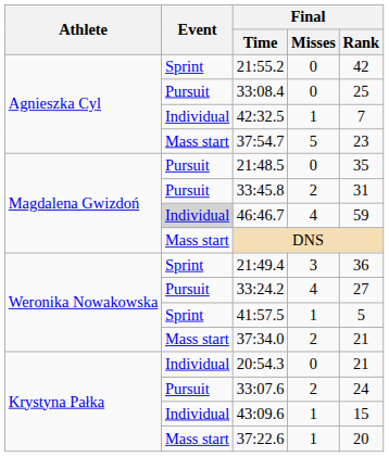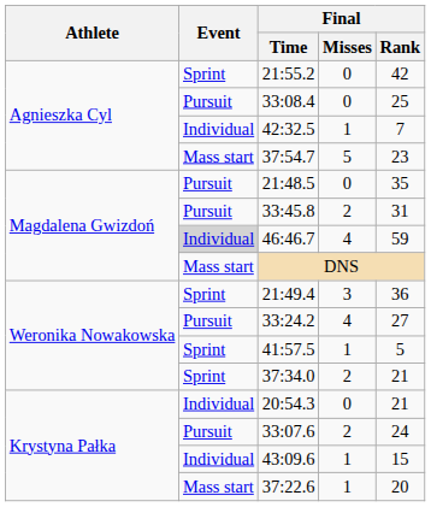 <table class="wikitable">
 <tr>
 <th rowspan="2">Athlete</th>
 <th rowspan="2">Event</th>
 <th colspan="3">Final</th>
 </tr>
 <tr>
 <th>Time</th>
 <th>Misses</th>
 <th>Rank</th>
 </tr>
 <tr>
 <td rowspan=4><a href='#'>Agnieszka Cyl</a></td>
 <td><a href='#'>Sprint</a></td>
 <td align="center">21:55.2</td>
 <td align="center">0</td>
 <td align="center">42</td>
 </tr>
 <tr>
 <td><a href='#'>Pursuit</a></td>
 <td align="center">33:08.4</td>
 <td align="center">0</td>
 <td align="center">25</td>
 </tr>
 <tr>
 <td><a href='#'>Individual</a></td>
 <td align="center">42:32.5</td>
 <td align="center">1</td>
 <td align="center">7</td>
 </tr>
 <tr>
 <td><a href='#'>Mass start</a></td>
 <td align="center">37:54.7</td>
 <td align="center">5</td>
 <td align="center">23</td>
 </tr>
 <tr>
 <td rowspan=4><a href='#'>Magdalena Gwizdoń</a></td>
 <td><a href='#'>Pursuit</a></td>
 <td align="center">21:48.5</td>
 <td align="center">0</td>
 <td align="center">35</td>
 </tr>
 <tr>
 <td><a href='#'>Pursuit</a></td>
 <td align="center">33:45.8</td>
 <td align="center">2</td>
 <td align="center">31</td>
 </tr>
 <tr>
 <td style="background: lightgrey;"><a href='#'>Individual</a></td>
 <td align="center">46:46.7</td>
 <td align="center">4</td>
 <td align="center">59</td>
 </tr>
 <tr>
 <td><a href='#'>Mass start</a></td>
 <td colspan=6 align=center bgcolor=wheat>DNS</td>
 </tr>
 <tr>
 <td rowspan=4><a href='#'>Weronika Nowakowska</a></td>
 <td><a href='#'>Sprint</a></td>
 <td align="center">21:49.4</td>
 <td align="center">3</td>
 <td align="center">36</td>
 </tr>
 <tr>
 <td><a href='#'>Pursuit</a></td>
 <td align="center">33:24.2</td>
 <td align="center">4</td>
 <td align="center">27</td>
 </tr>
 <tr>
 <td><a href='#'>Sprint</a></td>
 <td align="center">41:57.5</td>
 <td align="center">1</td>
 <td align="center">5</td>
 </tr>
 <tr>
-<td><a href='#'>Mass start</a></td>
+<td><a href='#'>Sprint</a></td>
 <td align="center">37:34.0</td>
 <td align="center">2</td>
 <td align="center">21</td>
 </tr>
 <tr>
 <td rowspan=4><a href='#'>Krystyna Pałka</a></td>
 <td><a href='#'>Individual</a></td>
 <td align="center">20:54.3</td>
 <td align="center">0</td>
 <td align="center">21</td>
 </tr>
 <tr>
 <td><a href='#'>Pursuit</a></td>
 <td align="center">33:07.6</td>
 <td align="center">2</td>
 <td align="center">24</td>
 </tr>
 <tr>
 <td><a href='#'>Individual</a></td>
 <td align="center">43:09.6</td>
 <td align="center">1</td>
 <td align="center">15</td>
 </tr>
 <tr>
 <td><a href='#'>Mass start</a></td>
 <td align="center">37:22.6</td>
 <td align="center">1</td>
 <td align="center">20</td>
 </tr>
 </table>
